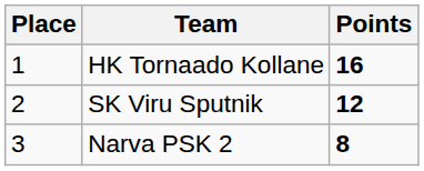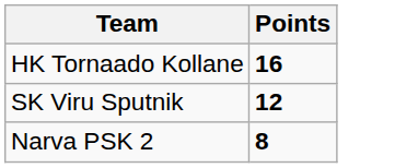 <table class="wikitable">
 <tr>
-<th>Place</th>
 <th>Team</th>
 <th>Points</th>
 </tr>
 <tr>
-<td>1</td>
 <td>HK Tornaado Kollane</td>
 <td><strong>16</strong></td>
 </tr>
 <tr>
-<td>2</td>
 <td>SK Viru Sputnik</td>
 <td><strong>12</strong></td>
 </tr>
 <tr>
-<td>3</td>
 <td>Narva PSK 2</td>
 <td><strong>8</strong></td>
 </tr>
 </table>
